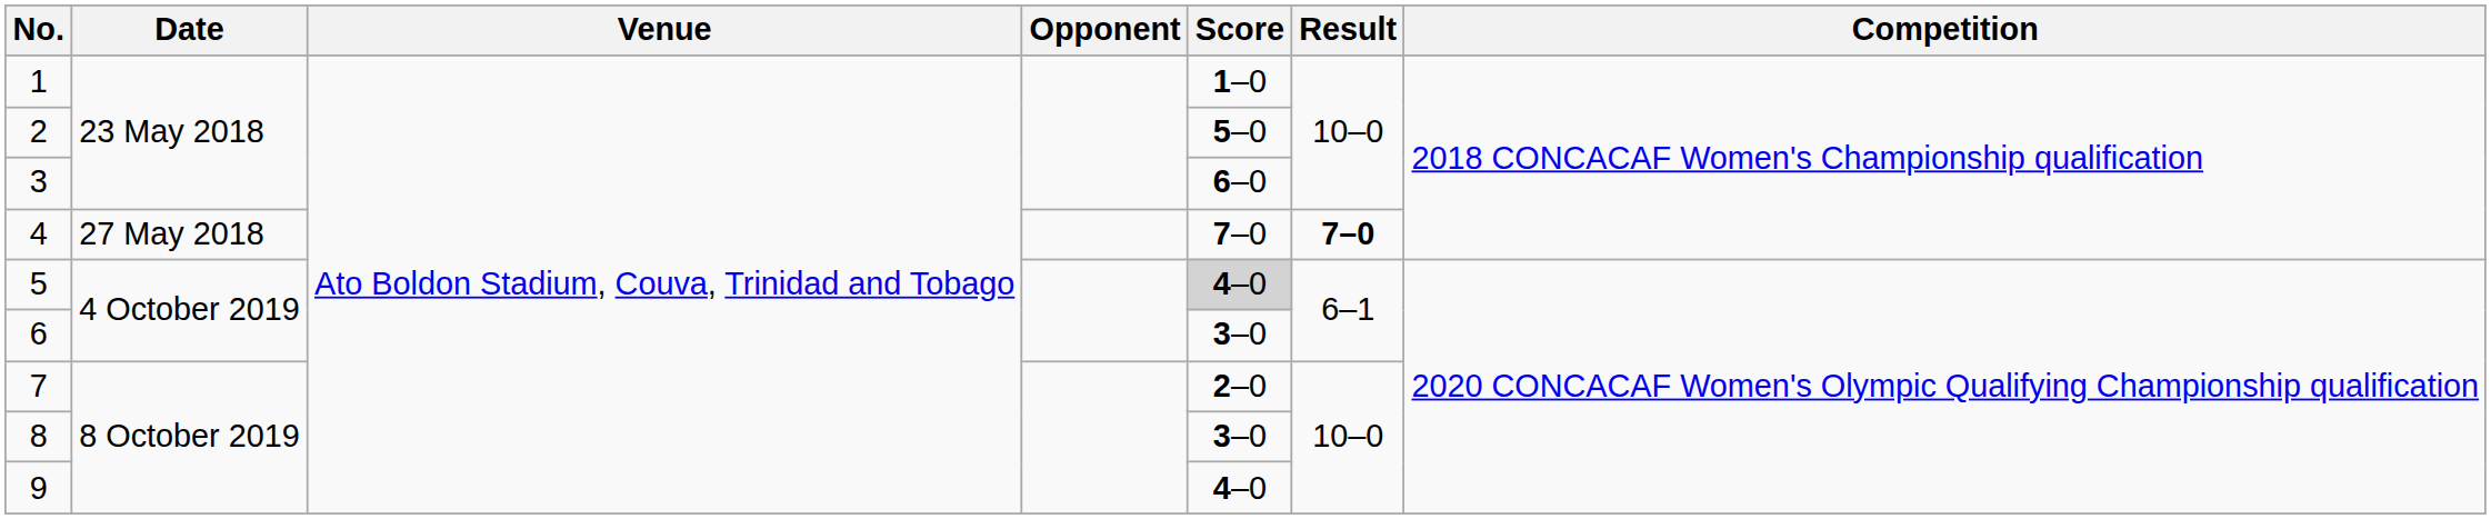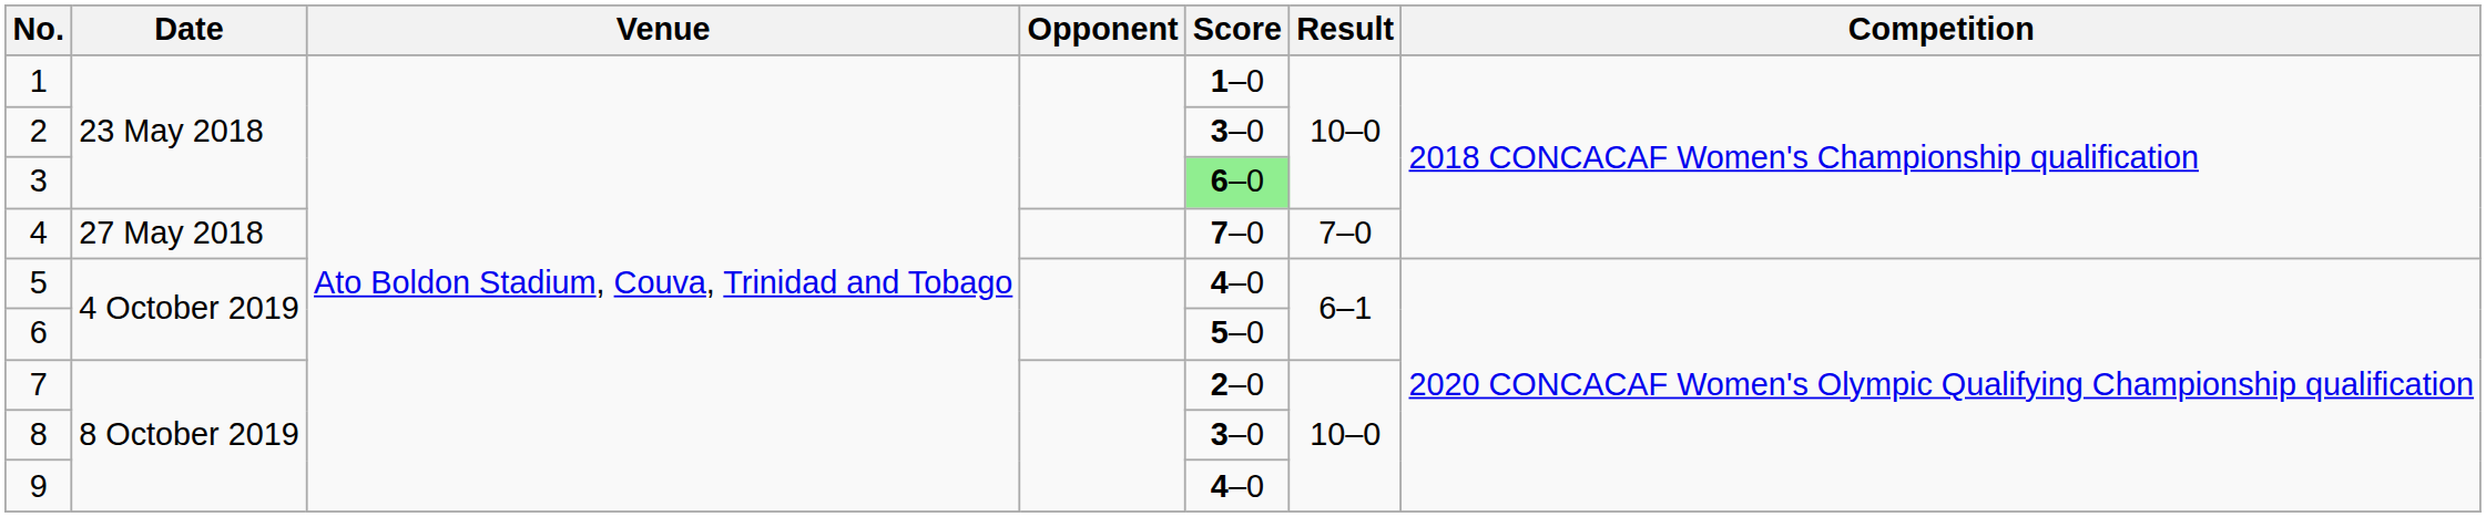 <table class="wikitable">
 <tr>
 <th>No.</th>
 <th>Date</th>
 <th>Venue</th>
 <th>Opponent</th>
 <th>Score</th>
 <th>Result</th>
 <th>Competition</th>
 </tr>
 <tr>
 <td style="text-align:center;">1</td>
 <td rowspan=3>23 May 2018</td>
 <td rowspan=9><a href='#'>Ato Boldon Stadium</a>, <a href='#'>Couva</a>, <a href='#'>Trinidad and Tobago</a></td>
 <td rowspan=3></td>
 <td style="text-align:center;"><strong>1</strong>–0</td>
 <td rowspan=3 style="text-align:center;">10–0</td>
 <td rowspan=4><a href='#'>2018 CONCACAF Women's Championship qualification</a></td>
 </tr>
 <tr style="text-align:center;">
 <td>2</td>
-<td><strong>5</strong>–0</td>
+<td><strong>3</strong>–0</td>
 </tr>
 <tr style="text-align:center;">
 <td>3</td>
-<td><strong>6</strong>–0</td>
+<td style="background: lightgreen;"><strong>6</strong>–0</td>
 </tr>
 <tr>
 <td style="text-align:center;">4</td>
 <td>27 May 2018</td>
 <td></td>
 <td style="text-align:center;"><strong>7</strong>–0</td>
-<td style="text-align:center;"><strong>7–0</strong></td>
+<td style="text-align:center;">7–0</td>
 </tr>
 <tr>
 <td style="text-align:center;">5</td>
 <td rowspan=2>4 October 2019</td>
 <td rowspan=2></td>
-<td style="background: lightgrey; text-align:center;"><strong>4</strong>–0</td>
+<td style="text-align:center;"><strong>4</strong>–0</td>
 <td rowspan=2 style="text-align:center;">6–1</td>
 <td rowspan=5><a href='#'>2020 CONCACAF Women's Olympic Qualifying Championship qualification</a></td>
 </tr>
 <tr style="text-align:center;">
 <td>6</td>
-<td><strong>3</strong>–0</td>
+<td><strong>5</strong>–0</td>
 </tr>
 <tr>
 <td style="text-align:center;">7</td>
 <td rowspan=3>8 October 2019</td>
 <td rowspan=3></td>
 <td style="text-align:center;"><strong>2</strong>–0</td>
 <td rowspan=3 style="text-align:center;">10–0</td>
 </tr>
 <tr style="text-align:center;">
 <td>8</td>
 <td><strong>3</strong>–0</td>
 </tr>
 <tr style="text-align:center;">
 <td>9</td>
 <td><strong>4</strong>–0</td>
 </tr>
 </table>
